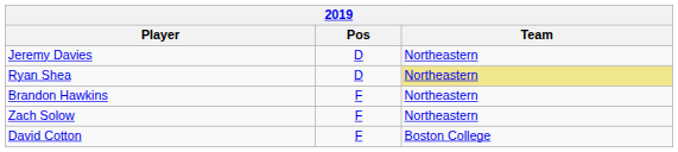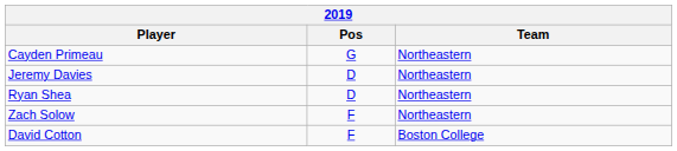 <table class="wikitable" width=95%>
 <tr>
 <th colspan=3><a href='#'>2019</a></th>
 </tr>
 <tr>
 <th>Player</th>
 <th>Pos</th>
 <th>Team</th>
 </tr>
 <tr>
+<td><a href='#'>Cayden Primeau</a></td>
+<td align=center><a href='#'>G</a></td>
+<td><a href='#'>Northeastern</a></td>
+</tr>
+<tr>
 <td><a href='#'>Jeremy Davies</a></td>
 <td align=center><a href='#'>D</a></td>
 <td><a href='#'>Northeastern</a></td>
 </tr>
 <tr>
 <td><a href='#'>Ryan Shea</a></td>
 <td align=center><a href='#'>D</a></td>
-<td style="background: khaki;"><a href='#'>Northeastern</a></td>
-</tr>
-<tr>
-<td><a href='#'>Brandon Hawkins</a></td>
-<td align=center><a href='#'>F</a></td>
 <td><a href='#'>Northeastern</a></td>
 </tr>
 <tr>
 <td><a href='#'>Zach Solow</a></td>
 <td align=center><a href='#'>F</a></td>
 <td><a href='#'>Northeastern</a></td>
 </tr>
 <tr>
 <td><a href='#'>David Cotton</a></td>
 <td align=center><a href='#'>F</a></td>
 <td><a href='#'>Boston College</a></td>
 </tr>
 </table>
